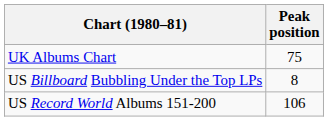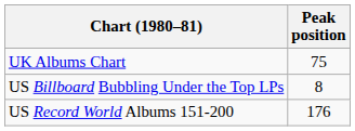 <table class="wikitable sortable">
 <tr>
 <th>Chart (1980–81)</th>
 <th>Peak<br>position</th>
 </tr>
 <tr>
 <td align="left"><a href='#'>UK Albums Chart</a></td>
 <td style="text-align:center;">75</td>
 </tr>
 <tr>
 <td align="left">US <em><a href='#'>Billboard</a></em> <a href='#'>Bubbling Under the Top LPs</a></td>
 <td style="text-align:center;">8</td>
 </tr>
 <tr>
 <td align="left">US <em><a href='#'>Record World</a></em> Albums 151-200</td>
-<td style="text-align:center;">106</td>
+<td style="text-align:center;">176</td>
 </tr>
 </table>
